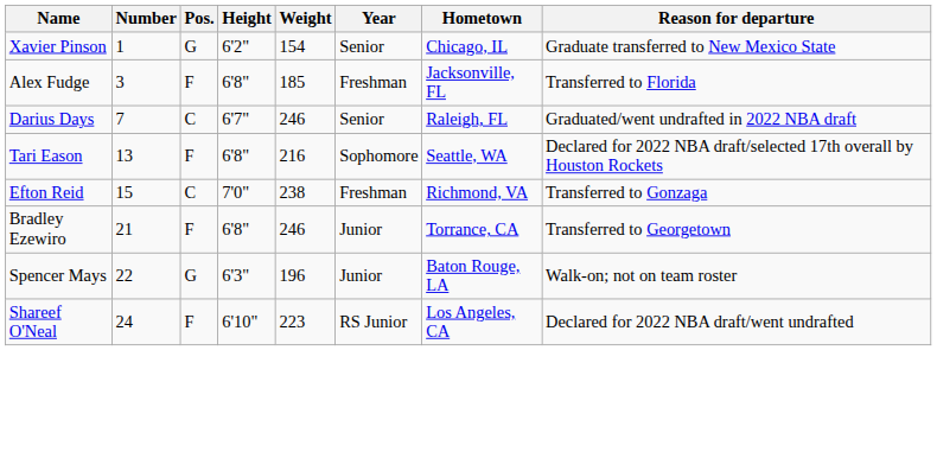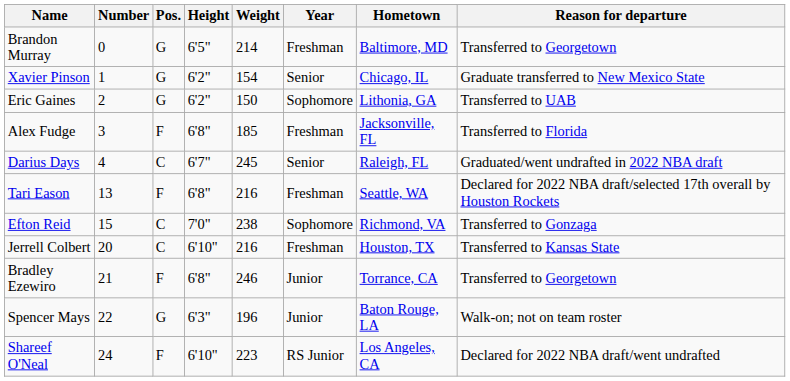 <table class="wikitable sortable" border="1">
 <tr>
 <th>Name</th>
 <th>Number</th>
 <th>Pos.</th>
 <th>Height</th>
 <th>Weight</th>
 <th>Year</th>
 <th>Hometown</th>
 <th class="unsortable">Reason for departure</th>
 </tr>
 <tr>
+<td>Brandon Murray</td>
+<td>0</td>
+<td>G</td>
+<td>6'5"</td>
+<td>214</td>
+<td>Freshman</td>
+<td><a href='#'>Baltimore, MD</a></td>
+<td>Transferred to <a href='#'>Georgetown</a></td>
+</tr>
+<tr>
 <td><a href='#'>Xavier Pinson</a></td>
 <td>1</td>
 <td>G</td>
 <td>6'2"</td>
 <td>154</td>
 <td>Senior</td>
 <td><a href='#'>Chicago, IL</a></td>
 <td>Graduate transferred to <a href='#'>New Mexico State</a></td>
+</tr>
+<tr>
+<td>Eric Gaines</td>
+<td>2</td>
+<td>G</td>
+<td>6'2"</td>
+<td>150</td>
+<td>Sophomore</td>
+<td><a href='#'>Lithonia, GA</a></td>
+<td>Transferred to <a href='#'>UAB</a></td>
 </tr>
 <tr>
 <td>Alex Fudge</td>
 <td>3</td>
 <td>F</td>
 <td>6'8"</td>
 <td>185</td>
 <td>Freshman</td>
 <td><a href='#'>Jacksonville, FL</a></td>
 <td>Transferred to <a href='#'>Florida</a></td>
 </tr>
 <tr>
 <td><a href='#'>Darius Days</a></td>
-<td>7</td>
+<td>4</td>
 <td>C</td>
 <td>6'7"</td>
-<td>246</td>
+<td>245</td>
 <td>Senior</td>
 <td><a href='#'>Raleigh, FL</a></td>
 <td>Graduated/went undrafted in <a href='#'>2022 NBA draft</a></td>
 </tr>
 <tr>
 <td><a href='#'>Tari Eason</a></td>
 <td>13</td>
 <td>F</td>
 <td>6'8"</td>
 <td>216</td>
-<td>Sophomore</td>
+<td>Freshman</td>
 <td><a href='#'>Seattle, WA</a></td>
 <td>Declared for 2022 NBA draft/selected 17th overall by <a href='#'>Houston Rockets</a></td>
 </tr>
 <tr>
 <td><a href='#'>Efton Reid</a></td>
 <td>15</td>
 <td>C</td>
 <td>7'0"</td>
 <td>238</td>
-<td>Freshman</td>
+<td>Sophomore</td>
 <td><a href='#'>Richmond, VA</a></td>
 <td>Transferred to <a href='#'>Gonzaga</a></td>
+</tr>
+<tr>
+<td>Jerrell Colbert</td>
+<td>20</td>
+<td>C</td>
+<td>6'10"</td>
+<td>216</td>
+<td>Freshman</td>
+<td><a href='#'>Houston, TX</a></td>
+<td>Transferred to <a href='#'>Kansas State</a></td>
 </tr>
 <tr>
 <td>Bradley Ezewiro</td>
 <td>21</td>
 <td>F</td>
 <td>6'8"</td>
 <td>246</td>
 <td>Junior</td>
 <td><a href='#'>Torrance, CA</a></td>
 <td>Transferred to <a href='#'>Georgetown</a></td>
 </tr>
 <tr>
 <td>Spencer Mays</td>
 <td>22</td>
 <td>G</td>
 <td>6'3"</td>
 <td>196</td>
 <td>Junior</td>
 <td><a href='#'>Baton Rouge, LA</a></td>
 <td>Walk-on; not on team roster</td>
 </tr>
 <tr>
 <td><a href='#'>Shareef O'Neal</a></td>
 <td>24</td>
 <td>F</td>
 <td>6'10"</td>
 <td>223</td>
 <td>RS Junior</td>
 <td><a href='#'>Los Angeles, CA</a></td>
 <td>Declared for 2022 NBA draft/went undrafted</td>
 </tr>
 </table>
